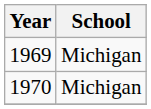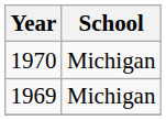 <table class="wikitable">
 <tr>
 <th>Year</th>
 <th>School</th>
 </tr>
 <tr>
-<td>1969</td>
+<td>1970</td>
 <td>Michigan</td>
 </tr>
 <tr>
-<td>1970</td>
+<td>1969</td>
 <td>Michigan</td>
 </tr>
 <tr>
 </tr>
 </table>
